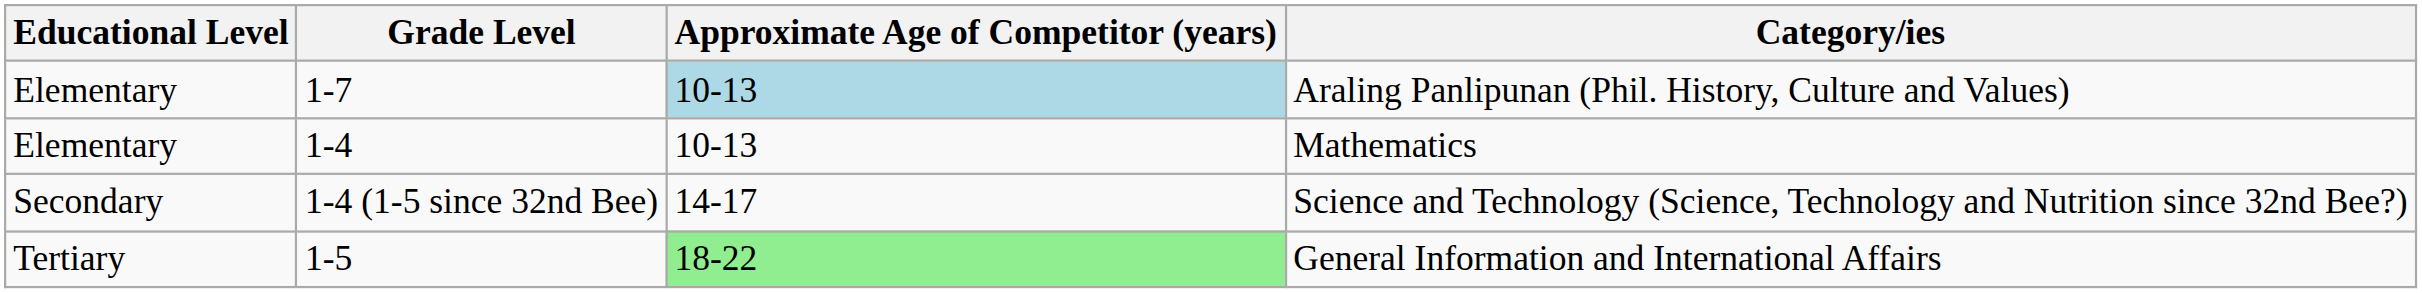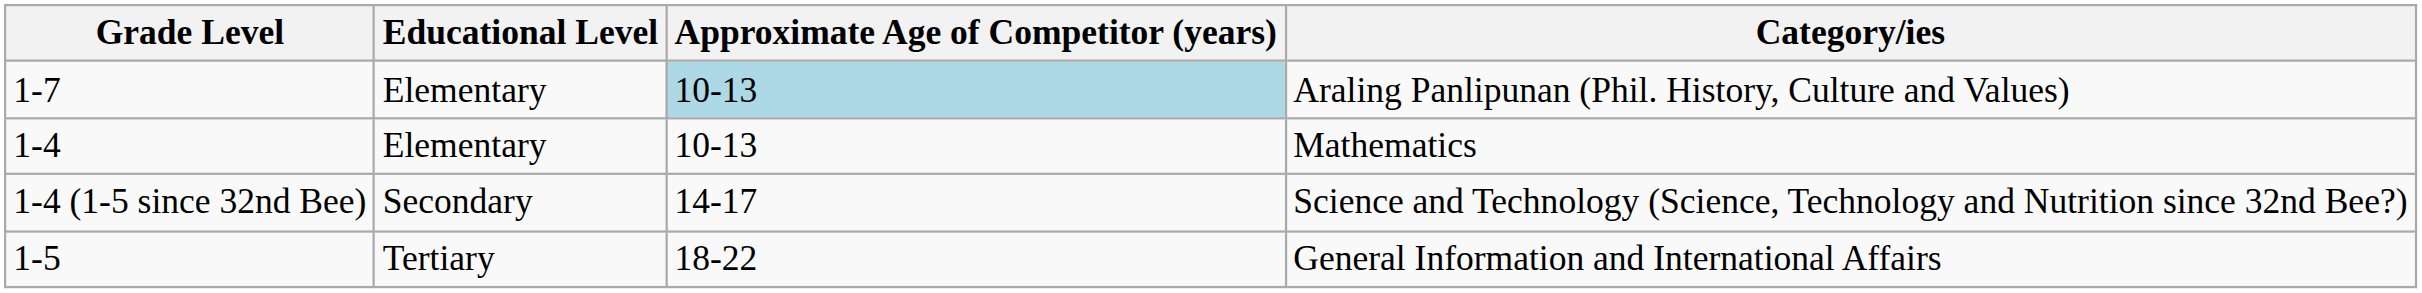 <table class="wikitable">
 <tr>
+<th>Grade Level</th>
 <th>Educational Level</th>
-<th>Grade Level</th>
 <th>Approximate Age of Competitor (years)</th>
 <th>Category/ies</th>
 </tr>
 <tr>
+<td>1-7</td>
 <td>Elementary</td>
-<td>1-7</td>
 <td style="background: lightblue;">10-13</td>
 <td>Araling Panlipunan (Phil. History, Culture and Values)</td>
 </tr>
 <tr>
+<td>1-4</td>
 <td>Elementary</td>
-<td>1-4</td>
 <td>10-13</td>
 <td>Mathematics</td>
 </tr>
 <tr>
+<td>1-4 (1-5 since 32nd Bee)</td>
 <td>Secondary</td>
-<td>1-4 (1-5 since 32nd Bee)</td>
 <td>14-17</td>
 <td>Science and Technology (Science, Technology and Nutrition since 32nd Bee?)</td>
 </tr>
 <tr>
+<td>1-5</td>
 <td>Tertiary</td>
-<td>1-5</td>
-<td style="background: lightgreen;">18-22</td>
+<td>18-22</td>
 <td>General Information and International Affairs</td>
 </tr>
 </table>
